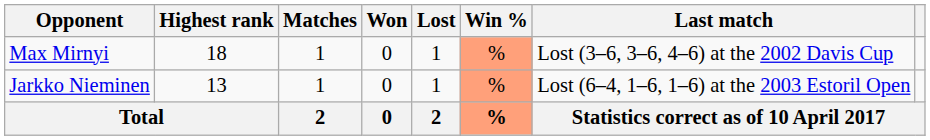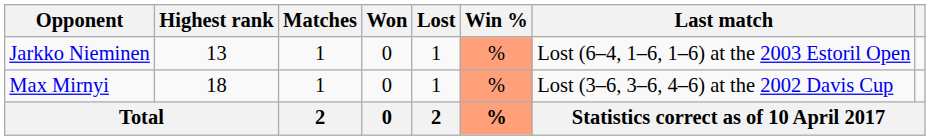 <table class="sortable wikitable">
 <tr>
 <th scope="col">Opponent</th>
 <th scope="col">Highest rank</th>
 <th scope="col">Matches</th>
 <th scope="col">Won</th>
 <th scope="col">Lost</th>
 <th scope="col">Win %</th>
 <th scope="col" class="unsortable">Last match</th>
 <th scope="col" class="unsortable"></th>
 </tr>
 <tr>
+<td data-sort-value="Nieminen, J"> <a href='#'>Jarkko Nieminen</a></td>
+<td align=center>13</td>
+<td align=center>1</td>
+<td align=center>0</td>
+<td align=center>1</td>
+<td bgcolor=FFA07A align=center>%</td>
+<td>Lost (6–4, 1–6, 1–6) at the <a href='#'>2003 Estoril Open</a></td>
+<td align=center></td>
+</tr>
+<tr>
 <td data-sort-value="Mirnyi, M"> <a href='#'>Max Mirnyi</a></td>
 <td align=center>18</td>
 <td align=center>1</td>
 <td align=center>0</td>
 <td align=center>1</td>
 <td bgcolor=FFA07A align=center>%</td>
 <td>Lost (3–6, 3–6, 4–6) at the <a href='#'>2002 Davis Cup</a></td>
-<td align=center></td>
-</tr>
-<tr>
-<td data-sort-value="Nieminen, J"> <a href='#'>Jarkko Nieminen</a></td>
-<td align=center>13</td>
-<td align=center>1</td>
-<td align=center>0</td>
-<td align=center>1</td>
-<td bgcolor=FFA07A align=center>%</td>
-<td>Lost (6–4, 1–6, 1–6) at the <a href='#'>2003 Estoril Open</a></td>
 <td align=center></td>
 </tr>
 <tr>
 <th scope="col" colspan=2 align=center>Total</th>
 <th scope="col" align=center>2</th>
 <th scope="col" align=center>0</th>
 <th scope="col" align=center>2</th>
 <th scope="col" style="background:#FFA07A;" align=center>%</th>
 <th scope="col" colspan=2 align=center>Statistics correct as of 10 April 2017</th>
 </tr>
 </table>
